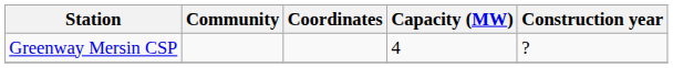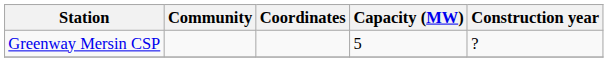 <table class="wikitable sortable">
 <tr>
 <th>Station</th>
 <th>Community</th>
 <th>Coordinates</th>
 <th>Capacity (<a href='#'>MW</a>)</th>
 <th>Construction year</th>
 </tr>
 <tr>
 <td><a href='#'>Greenway Mersin CSP</a></td>
 <td> </td>
 <td> </td>
-<td>4</td>
+<td>5</td>
 <td>?</td>
 </tr>
 <tr>
 </tr>
 </table>
